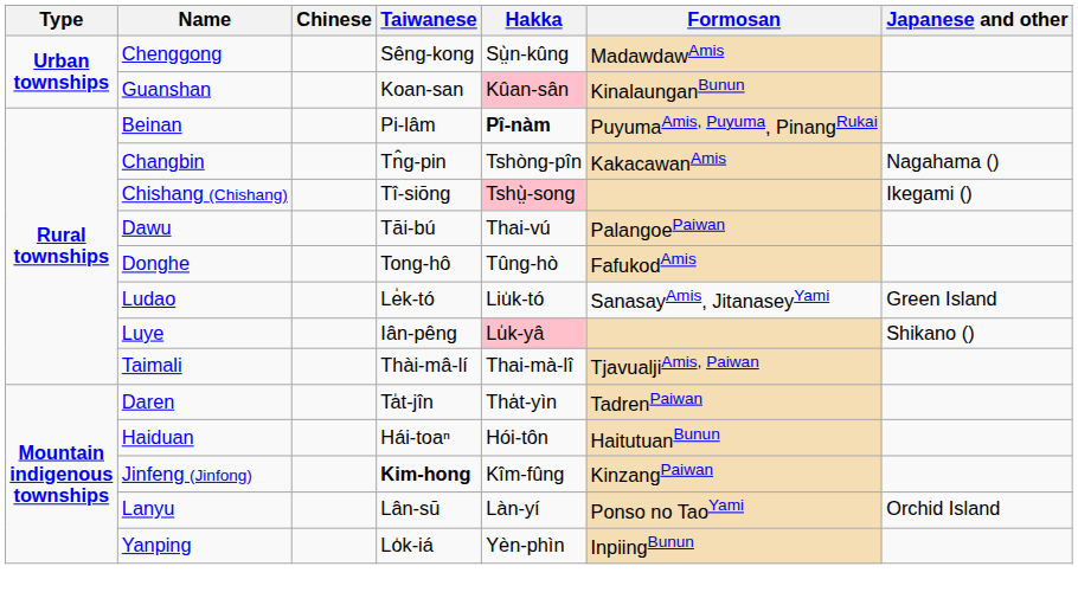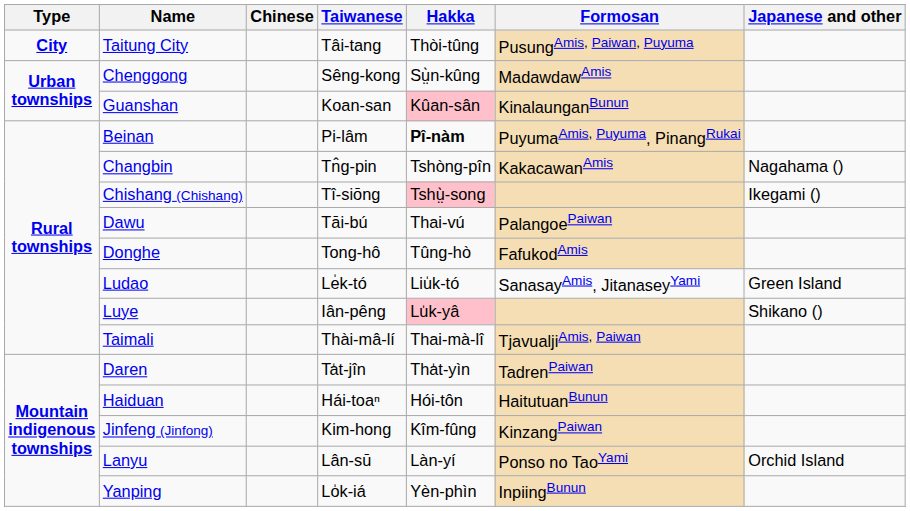 <table class=wikitable>
 <tr>
 <th>Type</th>
 <th>Name</th>
 <th>Chinese</th>
 <th><a href='#'>Taiwanese</a></th>
 <th><a href='#'>Hakka</a></th>
 <th><a href='#'>Formosan</a></th>
 <th><a href='#'>Japanese</a> and other</th>
+</tr>
+<tr>
+<td align=center><strong><a href='#'>City</a></strong></td>
+<td><a href='#'>Taitung City</a></td>
+<td></td>
+<td>Tâi-tang</td>
+<td>Thòi-tûng</td>
+<td bgcolor=wheat>Pusung<sup><a href='#'>Amis</a>, <a href='#'>Paiwan</a>, <a href='#'>Puyuma</a></sup></td>
+<td></td>
 </tr>
 <tr>
 <td rowspan=2 align=center><strong><a href='#'>Urban<br>townships</a></strong></td>
 <td><a href='#'>Chenggong</a></td>
 <td></td>
 <td>Sêng-kong</td>
 <td>Sṳ̀n-kûng</td>
 <td bgcolor=wheat>Madawdaw<sup><a href='#'>Amis</a></sup></td>
 <td></td>
 </tr>
 <tr>
 <td><a href='#'>Guanshan</a></td>
 <td></td>
 <td>Koan-san</td>
 <td bgcolor=pink>Kûan-sân</td>
 <td bgcolor=wheat>Kinalaungan<sup><a href='#'>Bunun</a></sup></td>
 <td></td>
 </tr>
 <tr>
 <td rowspan=8 align=center><strong><a href='#'>Rural<br>townships</a></strong></td>
 <td><a href='#'>Beinan</a></td>
 <td></td>
 <td>Pi-lâm</td>
 <td><strong>Pî-nàm</strong></td>
 <td bgcolor=wheat>Puyuma<sup><a href='#'>Amis</a>, <a href='#'>Puyuma</a></sup>, Pinang<sup><a href='#'>Rukai</a></sup></td>
 <td></td>
 </tr>
 <tr>
 <td><a href='#'>Changbin</a></td>
 <td></td>
 <td>Tn̂g-pin</td>
 <td>Tshòng-pîn</td>
 <td bgcolor=wheat>Kakacawan<sup><a href='#'>Amis</a></sup></td>
 <td>Nagahama ()</td>
 </tr>
 <tr>
 <td><a href='#'>Chishang <small>(Chishang)</small></a></td>
 <td></td>
 <td>Tî-siōng</td>
 <td bgcolor=pink>Tshṳ̀-song</td>
 <td bgcolor=wheat></td>
 <td>Ikegami ()</td>
 </tr>
 <tr>
 <td><a href='#'>Dawu</a></td>
 <td></td>
 <td>Tāi-bú</td>
 <td>Thai-vú</td>
 <td bgcolor=wheat>Palangoe<sup><a href='#'>Paiwan</a></sup></td>
 <td></td>
 </tr>
 <tr>
 <td><a href='#'>Donghe</a></td>
 <td></td>
 <td>Tong-hô</td>
 <td>Tûng-hò</td>
 <td bgcolor=wheat>Fafukod<sup><a href='#'>Amis</a></sup></td>
 <td></td>
 </tr>
 <tr>
 <td><a href='#'>Ludao</a></td>
 <td></td>
 <td>Le̍k-tó</td>
 <td>Liu̍k-tó</td>
 <td>Sanasay<sup><a href='#'>Amis</a></sup>, Jitanasey<sup><a href='#'>Yami</a></sup></td>
 <td>Green Island</td>
 </tr>
 <tr>
 <td><a href='#'>Luye</a></td>
 <td></td>
 <td>Iân-pêng</td>
 <td bgcolor=pink>Lu̍k-yâ</td>
 <td bgcolor=wheat></td>
 <td>Shikano ()</td>
 </tr>
 <tr>
 <td><a href='#'>Taimali</a></td>
 <td></td>
 <td>Thài-mâ-lí</td>
 <td>Thai-mà-lî</td>
 <td bgcolor=wheat>Tjavualji<sup><a href='#'>Amis</a>, <a href='#'>Paiwan</a></sup></td>
 <td></td>
 </tr>
 <tr>
 <td rowspan=5 align=center><strong><a href='#'>Mountain<br>indigenous<br>townships</a></strong></td>
 <td><a href='#'>Daren</a></td>
 <td></td>
 <td>Ta̍t-jîn</td>
 <td>Tha̍t-yìn</td>
 <td bgcolor=wheat>Tadren<sup><a href='#'>Paiwan</a></sup></td>
 <td></td>
 </tr>
 <tr>
 <td><a href='#'>Haiduan</a></td>
 <td></td>
 <td>Hái-toaⁿ</td>
 <td>Hói-tôn</td>
 <td bgcolor=wheat>Haitutuan<sup><a href='#'>Bunun</a></sup></td>
 <td></td>
 </tr>
 <tr>
 <td><a href='#'>Jinfeng <small>(Jinfong)</small></a></td>
 <td></td>
-<td><strong>Kim-hong</strong></td>
+<td>Kim-hong</td>
 <td>Kîm-fûng</td>
 <td bgcolor=wheat>Kinzang<sup><a href='#'>Paiwan</a></sup></td>
 <td></td>
 </tr>
 <tr>
 <td><a href='#'>Lanyu</a></td>
 <td></td>
 <td>Lân-sū</td>
 <td>Làn-yí</td>
 <td bgcolor=wheat>Ponso no Tao<sup><a href='#'>Yami</a></sup></td>
 <td>Orchid Island</td>
 </tr>
 <tr>
 <td><a href='#'>Yanping</a></td>
 <td></td>
 <td>Lo̍k-iá</td>
 <td>Yèn-phìn</td>
 <td bgcolor=wheat>Inpiing<sup><a href='#'>Bunun</a></sup></td>
 <td></td>
 </tr>
 </table>
